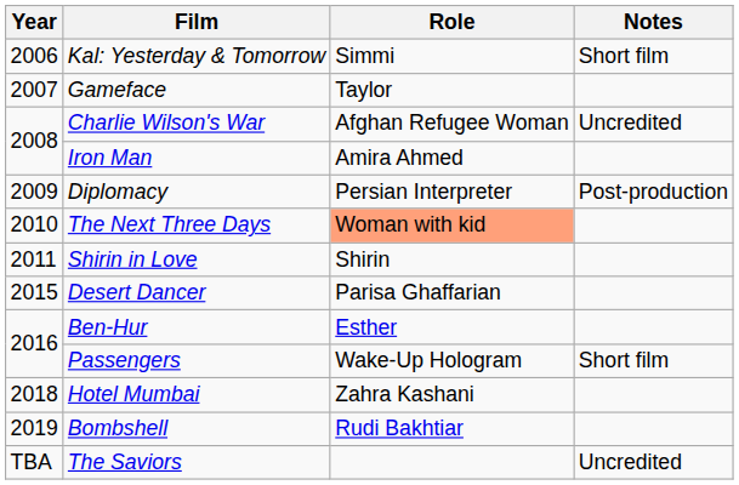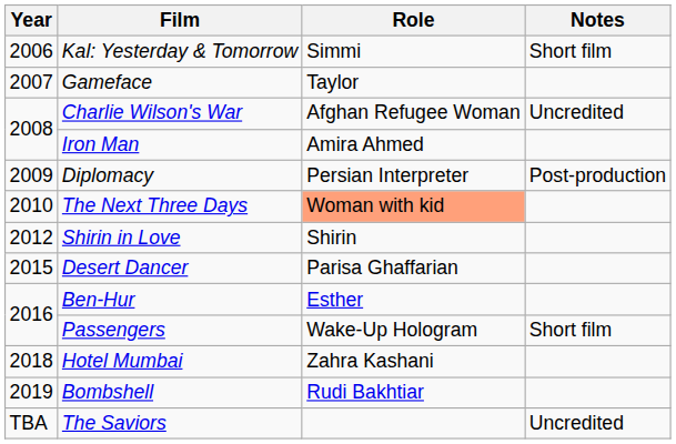 <table class="wikitable">
 <tr>
 <th>Year</th>
 <th>Film</th>
 <th>Role</th>
 <th>Notes</th>
 </tr>
 <tr>
 <td>2006</td>
 <td><em>Kal: Yesterday & Tomorrow</em></td>
 <td>Simmi</td>
 <td>Short film</td>
 </tr>
 <tr>
 <td>2007</td>
 <td><em>Gameface</em></td>
 <td>Taylor</td>
 <td></td>
 </tr>
 <tr>
 <td rowspan="2">2008</td>
 <td><em><a href='#'>Charlie Wilson's War</a></em></td>
 <td>Afghan Refugee Woman</td>
 <td>Uncredited</td>
 </tr>
 <tr>
 <td><em><a href='#'>Iron Man</a></em></td>
 <td>Amira Ahmed</td>
 <td></td>
 </tr>
 <tr>
 <td>2009</td>
 <td><em>Diplomacy</em></td>
 <td>Persian Interpreter</td>
 <td>Post-production</td>
 </tr>
 <tr>
 <td>2010</td>
 <td><em><a href='#'>The Next Three Days</a></em></td>
 <td style="background: lightsalmon;">Woman with kid</td>
 <td></td>
 </tr>
 <tr>
-<td>2011</td>
+<td>2012</td>
 <td><em><a href='#'>Shirin in Love</a></em></td>
 <td>Shirin</td>
 <td></td>
 </tr>
 <tr>
 <td>2015</td>
 <td><em><a href='#'>Desert Dancer</a></em></td>
 <td>Parisa Ghaffarian</td>
 <td></td>
 </tr>
 <tr>
 <td rowspan="2">2016</td>
 <td><em><a href='#'>Ben-Hur</a></em></td>
 <td><a href='#'>Esther</a></td>
 <td></td>
 </tr>
 <tr>
 <td><em><a href='#'>Passengers</a></em></td>
 <td>Wake-Up Hologram</td>
 <td>Short film</td>
 </tr>
 <tr>
 <td>2018</td>
 <td><em><a href='#'>Hotel Mumbai</a></em></td>
 <td>Zahra Kashani</td>
 <td></td>
 </tr>
 <tr>
 <td>2019</td>
 <td><em><a href='#'>Bombshell</a></em></td>
 <td><a href='#'>Rudi Bakhtiar</a></td>
 <td></td>
 </tr>
 <tr>
 <td>TBA</td>
 <td><em><a href='#'>The Saviors</a></em></td>
 <td></td>
 <td>Uncredited</td>
 </tr>
 </table>
